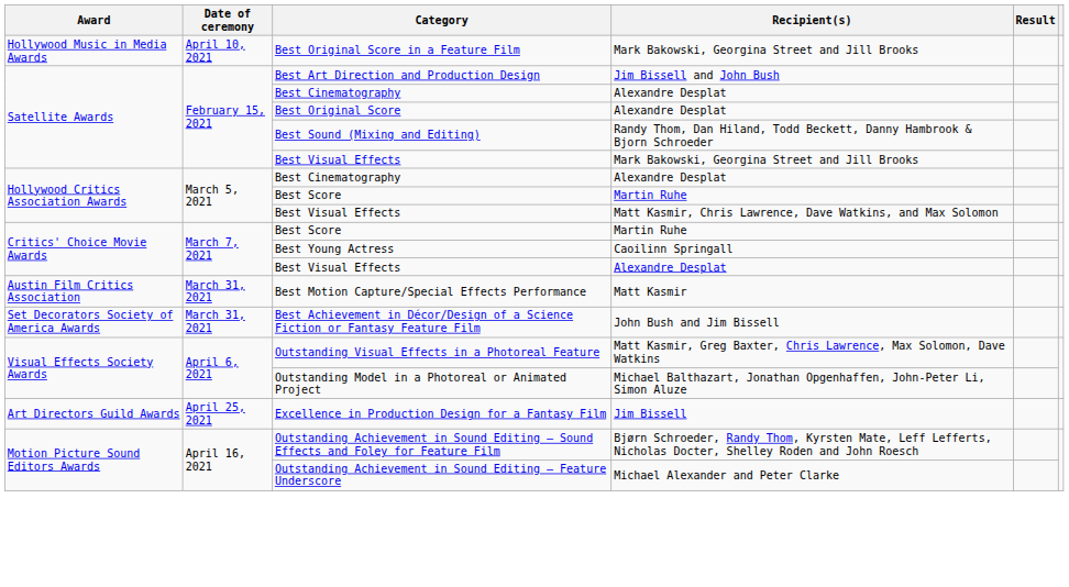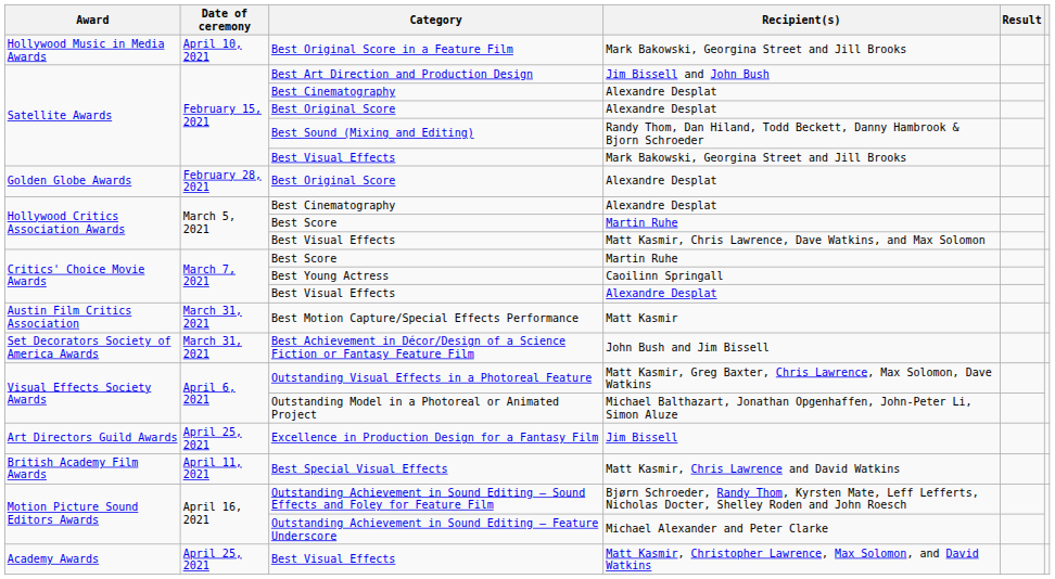 <table class="wikitable plainrowheaders sortable">
 <tr>
 <th scope="col">Award</th>
 <th scope="col">Date of ceremony</th>
 <th scope="col">Category</th>
 <th scope="col">Recipient(s)</th>
 <th scope="col">Result</th>
 <th scope="col" class="unsortable"></th>
 </tr>
 <tr>
 <td><a href='#'>Hollywood Music in Media Awards</a></td>
 <td><a href='#'>April 10, 2021</a></td>
 <td><a href='#'>Best Original Score in a Feature Film</a></td>
 <td>Mark Bakowski, Georgina Street and Jill Brooks</td>
 <td></td>
 <td></td>
 </tr>
 <tr>
 <td rowspan="5"><a href='#'>Satellite Awards</a></td>
 <td rowspan="5"><a href='#'>February 15, 2021</a></td>
 <td><a href='#'>Best Art Direction and Production Design</a></td>
 <td><a href='#'>Jim Bissell</a> and <a href='#'>John Bush</a></td>
 <td></td>
 <td rowspan="5"></td>
 </tr>
 <tr>
 <td><a href='#'>Best Cinematography</a></td>
 <td>Alexandre Desplat</td>
 <td></td>
 </tr>
 <tr>
 <td><a href='#'>Best Original Score</a></td>
 <td>Alexandre Desplat</td>
 <td></td>
 </tr>
 <tr>
 <td><a href='#'>Best Sound (Mixing and Editing)</a></td>
 <td>Randy Thom, Dan Hiland, Todd Beckett, Danny Hambrook & Bjorn Schroeder</td>
 <td></td>
 </tr>
 <tr>
 <td><a href='#'>Best Visual Effects</a></td>
 <td>Mark Bakowski, Georgina Street and Jill Brooks</td>
+<td></td>
+</tr>
+<tr>
+<td><a href='#'>Golden Globe Awards</a></td>
+<td><a href='#'>February 28, 2021</a></td>
+<td><a href='#'>Best Original Score</a></td>
+<td>Alexandre Desplat</td>
+<td></td>
 <td></td>
 </tr>
 <tr>
 <td rowspan="3"><a href='#'>Hollywood Critics Association Awards</a></td>
 <td rowspan="3">March 5, 2021</td>
 <td>Best Cinematography</td>
 <td>Alexandre Desplat</td>
 <td></td>
 <td rowspan="3"></td>
 </tr>
 <tr>
 <td>Best Score</td>
 <td><a href='#'>Martin Ruhe</a></td>
 <td></td>
 </tr>
 <tr>
 <td>Best Visual Effects</td>
 <td>Matt Kasmir, Chris Lawrence, Dave Watkins, and Max Solomon</td>
 <td></td>
 </tr>
 <tr>
 <td rowspan="3"><a href='#'>Critics' Choice Movie Awards</a></td>
 <td rowspan="3"><a href='#'>March 7, 2021</a></td>
 <td>Best Score</td>
 <td>Martin Ruhe</td>
 <td></td>
 <td rowspan="3"></td>
 </tr>
 <tr>
 <td>Best Young Actress</td>
 <td>Caoilinn Springall</td>
 <td></td>
 </tr>
 <tr>
 <td>Best Visual Effects</td>
 <td><a href='#'>Alexandre Desplat</a></td>
 <td></td>
 </tr>
 <tr>
 <td><a href='#'>Austin Film Critics Association</a></td>
 <td><a href='#'>March 31, 2021</a></td>
 <td>Best Motion Capture/Special Effects Performance</td>
 <td>Matt Kasmir</td>
 <td></td>
 <td></td>
 </tr>
 <tr>
 <td><a href='#'>Set Decorators Society of America Awards</a></td>
 <td><a href='#'>March 31, 2021</a></td>
 <td><a href='#'>Best Achievement in Décor/Design of a Science Fiction or Fantasy Feature Film</a></td>
 <td>John Bush and Jim Bissell</td>
 <td></td>
 <td></td>
 </tr>
 <tr>
 <td rowspan="2"><a href='#'>Visual Effects Society Awards</a></td>
 <td rowspan="2"><a href='#'>April 6, 2021</a></td>
 <td><a href='#'>Outstanding Visual Effects in a Photoreal Feature</a></td>
 <td>Matt Kasmir, Greg Baxter, <a href='#'>Chris Lawrence</a>, Max Solomon, Dave Watkins</td>
 <td></td>
 <td rowspan="2"></td>
 </tr>
 <tr>
 <td>Outstanding Model in a Photoreal or Animated Project</td>
 <td>Michael Balthazart, Jonathan Opgenhaffen, John-Peter Li, Simon Aluze </td>
 <td></td>
 </tr>
 <tr>
 <td><a href='#'>Art Directors Guild Awards</a></td>
 <td><a href='#'>April 25, 2021</a></td>
 <td><a href='#'>Excellence in Production Design for a Fantasy Film</a></td>
 <td><a href='#'>Jim Bissell</a></td>
 <td></td>
 <td></td>
 </tr>
 <tr>
+<td><a href='#'>British Academy Film Awards</a></td>
+<td><a href='#'>April 11, 2021</a></td>
+<td><a href='#'>Best Special Visual Effects</a></td>
+<td>Matt Kasmir, <a href='#'>Chris Lawrence</a> and David Watkins</td>
+<td></td>
+<td></td>
+</tr>
+<tr>
 <td rowspan="2"><a href='#'>Motion Picture Sound Editors Awards</a></td>
 <td rowspan="2">April 16, 2021</td>
 <td><a href='#'>Outstanding Achievement in Sound Editing – Sound Effects and Foley for Feature Film</a></td>
 <td>Bjørn Schroeder, <a href='#'>Randy Thom</a>, Kyrsten Mate, Leff Lefferts, Nicholas Docter, Shelley Roden and John Roesch</td>
 <td></td>
 <td rowspan="2"></td>
 </tr>
 <tr>
 <td><a href='#'>Outstanding Achievement in Sound Editing – Feature Underscore</a></td>
 <td>Michael Alexander and Peter Clarke</td>
 <td></td>
 </tr>
+<tr>
+<td><a href='#'>Academy Awards</a></td>
+<td><a href='#'>April 25, 2021</a></td>
+<td><a href='#'>Best Visual Effects</a></td>
+<td><a href='#'>Matt Kasmir</a>, <a href='#'>Christopher Lawrence</a>, <a href='#'>Max Solomon</a>, and <a href='#'>David Watkins</a></td>
+<td></td>
+<td></td>
+</tr>
 </table>
